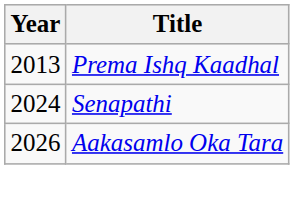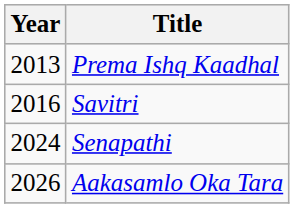 <table class="wikitable sortable">
 <tr>
 <th>Year</th>
 <th>Title</th>
 </tr>
 <tr>
 <td>2013</td>
 <td><em><a href='#'>Prema Ishq Kaadhal</a></em></td>
 </tr>
 <tr>
+<td>2016</td>
+<td><a href='#'><em>Savitri</em></a></td>
+</tr>
+<tr>
 <td>2024</td>
 <td><em><a href='#'>Senapathi</a></em></td>
 </tr>
 <tr>
 <td>2026</td>
 <td><em><a href='#'>Aakasamlo Oka Tara</a></em></td>
 </tr>
 </table>
